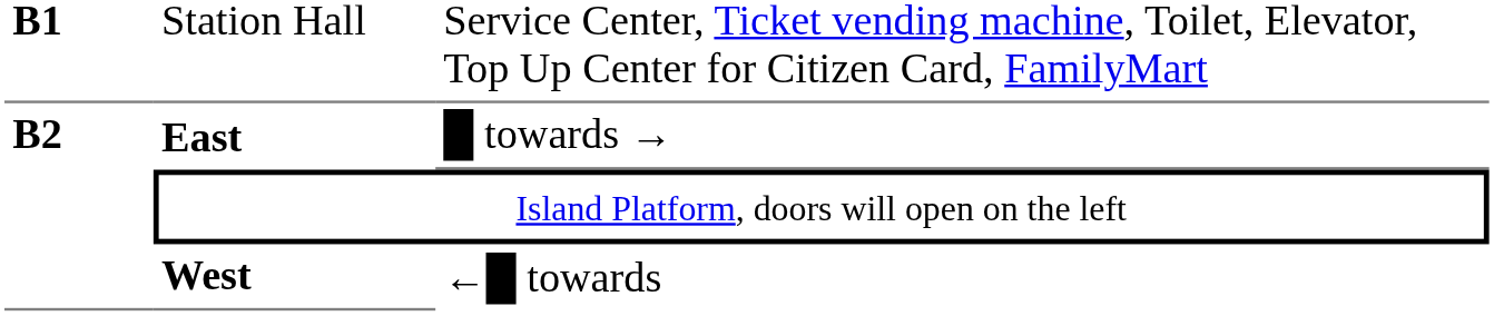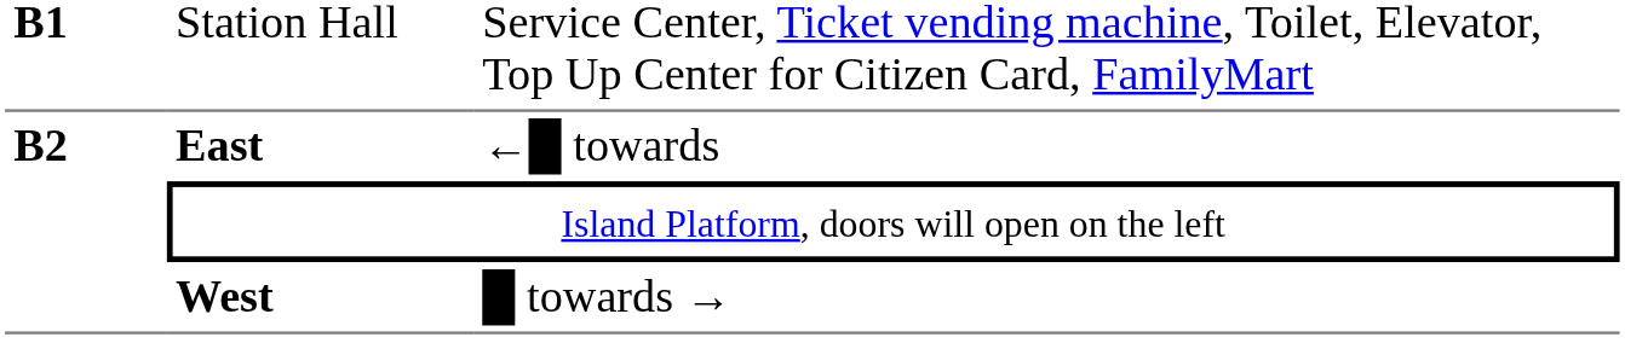 <table table border=0 cellspacing=0 cellpadding=3>
 <tr>
 <td style="border-bottom:solid 1px gray;border-top:solid 0px gray;" width=50 valign=top><strong>B1</strong></td>
 <td style="border-top:solid 0px gray;border-bottom:solid 1px gray;" width=100 valign=top>Station Hall</td>
 <td style="border-top:solid 0px gray;border-bottom:solid 1px gray;" width=390 valign=top>Service Center, <a href='#'>Ticket vending machine</a>, Toilet, Elevator, Top Up Center for Citizen Card, <a href='#'>FamilyMart</a></td>
 </tr>
 <tr>
 <td style="border-top:solid 0px gray;border-bottom:solid 1px gray;" width=50 rowspan=3 valign=top><strong>B2</strong></td>
 <td style="border-top:solid 0px gray;" width=100><strong>East</strong></td>
-<td style="border-bottom:solid 1px gray;"><span>█</span> towards →</td>
+<td style="border-top:solid 0px gray;" width=390>←<span>█</span>  towards </td>
 </tr>
 <tr>
 <td style="border-top:solid 2px black;border-right:solid 2px black;border-left:solid 2px black;border-bottom:solid 2px black;text-align:center;" colspan=2><small><a href='#'>Island Platform</a>, doors will open on the left</small></td>
 </tr>
 <tr>
 <td style="border-bottom:solid 1px gray;"><strong>West</strong></td>
-<td style="border-top:solid 0px gray;" width=390>←<span>█</span>  towards </td>
+<td style="border-bottom:solid 1px gray;"><span>█</span> towards →</td>
 </tr>
 </table>
